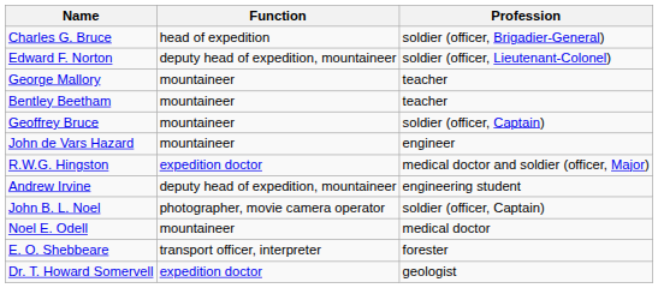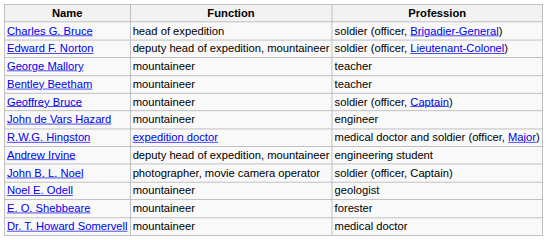 <table class="wikitable">
 <tr class="hintergrundfarbe6">
 <th>Name</th>
 <th>Function</th>
 <th>Profession</th>
 </tr>
 <tr>
 <td><a href='#'>Charles G. Bruce</a></td>
 <td>head of expedition</td>
 <td>soldier (officer, <a href='#'>Brigadier-General</a>)</td>
 </tr>
 <tr>
 <td><a href='#'>Edward F. Norton</a></td>
 <td>deputy head of expedition, mountaineer</td>
 <td>soldier (officer, <a href='#'>Lieutenant-Colonel</a>)</td>
 </tr>
 <tr>
 <td><a href='#'>George Mallory</a></td>
 <td>mountaineer</td>
 <td>teacher</td>
 </tr>
 <tr>
 <td><a href='#'>Bentley Beetham</a></td>
 <td>mountaineer</td>
 <td>teacher</td>
 </tr>
 <tr>
 <td><a href='#'>Geoffrey Bruce</a></td>
 <td>mountaineer</td>
 <td>soldier (officer, <a href='#'>Captain</a>)</td>
 </tr>
 <tr>
 <td><a href='#'>John de Vars Hazard</a></td>
 <td>mountaineer</td>
 <td>engineer</td>
 </tr>
 <tr>
 <td><a href='#'>R.W.G. Hingston</a></td>
 <td><a href='#'>expedition doctor</a></td>
 <td>medical doctor and soldier (officer, <a href='#'>Major</a>)</td>
 </tr>
 <tr>
 <td><a href='#'>Andrew Irvine</a></td>
 <td>deputy head of expedition, mountaineer</td>
 <td>engineering student</td>
 </tr>
 <tr>
 <td><a href='#'>John B. L. Noel</a></td>
 <td>photographer, movie camera operator</td>
 <td>soldier (officer, Captain)</td>
 </tr>
 <tr>
 <td><a href='#'>Noel E. Odell</a></td>
 <td>mountaineer</td>
-<td>medical doctor</td>
+<td>geologist</td>
 </tr>
 <tr>
 <td><a href='#'>E. O. Shebbeare</a></td>
-<td>transport officer, interpreter</td>
+<td>mountaineer</td>
 <td>forester</td>
 </tr>
 <tr>
 <td><a href='#'>Dr. T. Howard Somervell</a></td>
-<td><a href='#'>expedition doctor</a></td>
-<td>geologist</td>
+<td>mountaineer</td>
+<td>medical doctor</td>
 </tr>
 </table>
